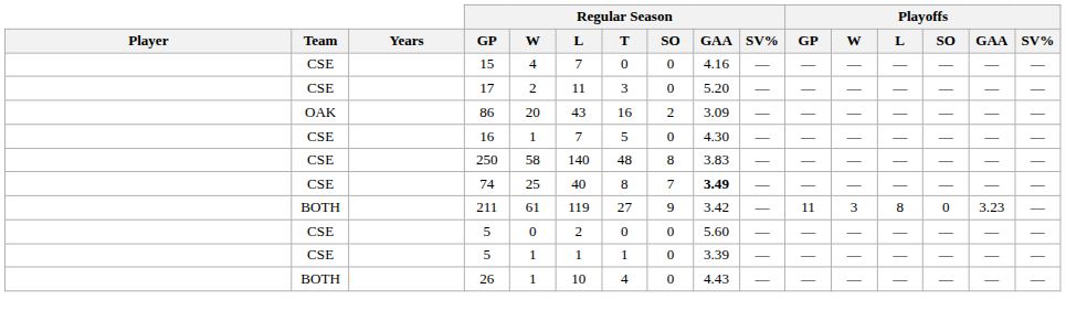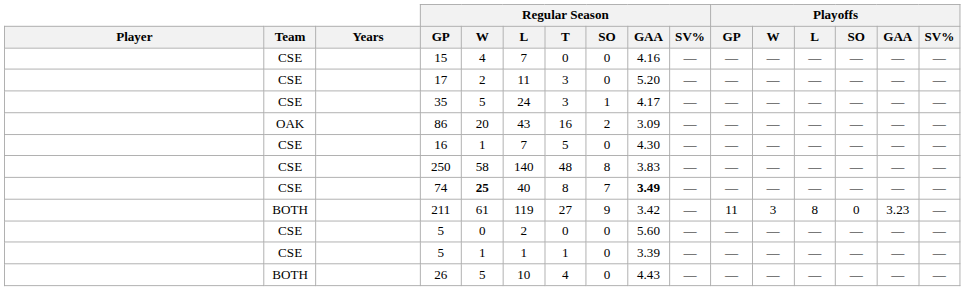 <table class="wikitable sortable" style="text-align:center; border:0; background:white; width:73em; font-size:90%;">
 <tr>
 <th colspan=3 style="border:0; background:white;"></th>
 <th colspan=7>Regular Season</th>
 <th colspan=6>Playoffs</th>
 </tr>
 <tr>
 <th style="width:25%;">Player</th>
 <th style="width:5%;">Team</th>
 <th style="width:10%;">Years</th>
 <th data-sort-type="number" style="width:4%;">GP</th>
 <th data-sort-type="number" style="width:4%;">W</th>
 <th data-sort-type="number" style="width:4%;">L</th>
 <th data-sort-type="number" style="width:4%;">T</th>
 <th data-sort-type="number" style="width:4%;">SO</th>
 <th data-sort-type="number" style="width:4%;">GAA</th>
 <th data-sort-type="number" style="width:4%;">SV%</th>
 <th data-sort-type="number" style="width:4%;">GP</th>
 <th data-sort-type="number" style="width:4%;">W</th>
 <th data-sort-type="number" style="width:4%;">L</th>
 <th data-sort-type="number" style="width:4%;">SO</th>
 <th data-sort-type="number" style="width:4%;">GAA</th>
 <th data-sort-type="number" style="width:4%;">SV%</th>
 </tr>
 <tr>
 <td></td>
 <td>CSE</td>
 <td></td>
 <td>15</td>
 <td>4</td>
 <td>7</td>
 <td>0</td>
 <td>0</td>
 <td>4.16</td>
 <td>—</td>
 <td>—</td>
 <td>—</td>
 <td>—</td>
 <td>—</td>
 <td>—</td>
 <td>—</td>
 </tr>
 <tr>
 <td></td>
 <td>CSE</td>
 <td></td>
 <td>17</td>
 <td>2</td>
 <td>11</td>
 <td>3</td>
 <td>0</td>
 <td>5.20</td>
+<td>—</td>
+<td>—</td>
+<td>—</td>
+<td>—</td>
+<td>—</td>
+<td>—</td>
+<td>—</td>
+</tr>
+<tr>
+<td></td>
+<td>CSE</td>
+<td></td>
+<td>35</td>
+<td>5</td>
+<td>24</td>
+<td>3</td>
+<td>1</td>
+<td>4.17</td>
 <td>—</td>
 <td>—</td>
 <td>—</td>
 <td>—</td>
 <td>—</td>
 <td>—</td>
 <td>—</td>
 </tr>
 <tr>
 <td></td>
 <td>OAK</td>
 <td></td>
 <td>86</td>
 <td>20</td>
 <td>43</td>
 <td>16</td>
 <td>2</td>
 <td>3.09</td>
 <td>—</td>
 <td>—</td>
 <td>—</td>
 <td>—</td>
 <td>—</td>
 <td>—</td>
 <td>—</td>
 </tr>
 <tr>
 <td></td>
 <td>CSE</td>
 <td></td>
 <td>16</td>
 <td>1</td>
 <td>7</td>
 <td>5</td>
 <td>0</td>
 <td>4.30</td>
 <td>—</td>
 <td>—</td>
 <td>—</td>
 <td>—</td>
 <td>—</td>
 <td>—</td>
 <td>—</td>
 </tr>
 <tr>
 <td></td>
 <td>CSE</td>
 <td></td>
 <td>250</td>
 <td>58</td>
 <td>140</td>
 <td>48</td>
 <td>8</td>
 <td>3.83</td>
 <td>—</td>
 <td>—</td>
 <td>—</td>
 <td>—</td>
 <td>—</td>
 <td>—</td>
 <td>—</td>
 </tr>
 <tr>
 <td></td>
 <td>CSE</td>
 <td></td>
 <td>74</td>
-<td>25</td>
+<td><strong>25</strong></td>
 <td>40</td>
 <td>8</td>
 <td>7</td>
 <td><strong>3.49</strong></td>
 <td>—</td>
 <td>—</td>
 <td>—</td>
 <td>—</td>
 <td>—</td>
 <td>—</td>
 <td>—</td>
 </tr>
 <tr>
 <td></td>
 <td>BOTH</td>
 <td></td>
 <td>211</td>
 <td>61</td>
 <td>119</td>
 <td>27</td>
 <td>9</td>
 <td>3.42</td>
 <td>—</td>
 <td>11</td>
 <td>3</td>
 <td>8</td>
 <td>0</td>
 <td>3.23</td>
 <td>—</td>
 </tr>
 <tr>
 <td></td>
 <td>CSE</td>
 <td></td>
 <td>5</td>
 <td>0</td>
 <td>2</td>
 <td>0</td>
 <td>0</td>
 <td>5.60</td>
 <td>—</td>
 <td>—</td>
 <td>—</td>
 <td>—</td>
 <td>—</td>
 <td>—</td>
 <td>—</td>
 </tr>
 <tr>
 <td></td>
 <td>CSE</td>
 <td></td>
 <td>5</td>
 <td>1</td>
 <td>1</td>
 <td>1</td>
 <td>0</td>
 <td>3.39</td>
 <td>—</td>
 <td>—</td>
 <td>—</td>
 <td>—</td>
 <td>—</td>
 <td>—</td>
 <td>—</td>
 </tr>
 <tr>
 <td></td>
 <td>BOTH</td>
 <td></td>
 <td>26</td>
-<td>1</td>
+<td>5</td>
 <td>10</td>
 <td>4</td>
 <td>0</td>
 <td>4.43</td>
 <td>—</td>
 <td>—</td>
 <td>—</td>
 <td>—</td>
 <td>—</td>
 <td>—</td>
 <td>—</td>
 </tr>
 </table>
